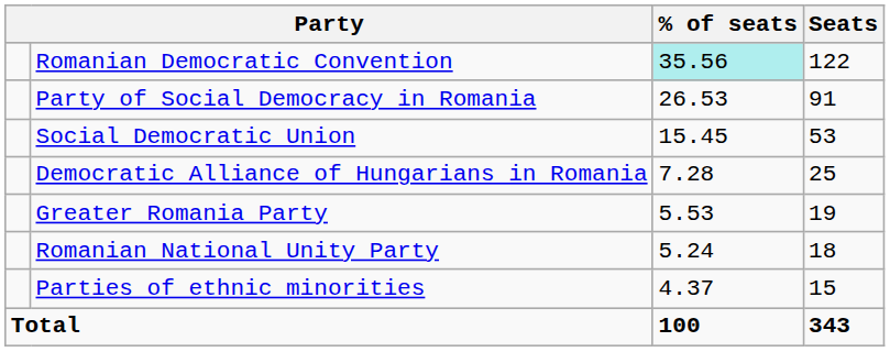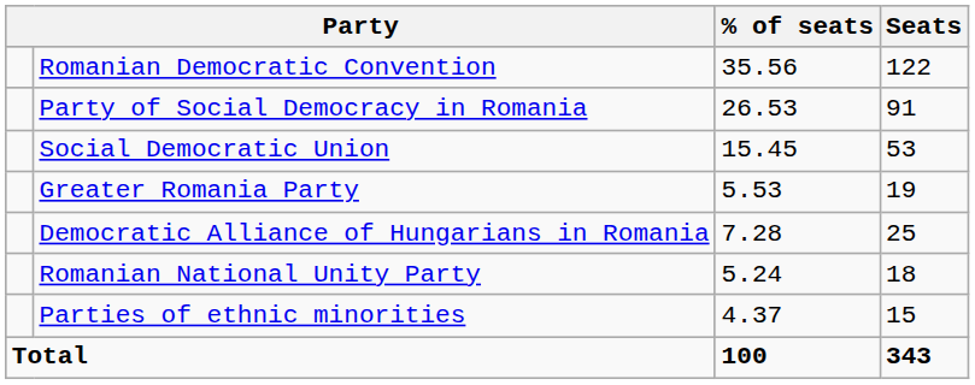 <table class="wikitable">
 <tr>
 <th colspan=2>Party</th>
 <th>% of seats</th>
 <th>Seats</th>
 </tr>
 <tr>
 <td> </td>
 <td><a href='#'>Romanian Democratic Convention</a></td>
-<td style="background: paleturquoise;">35.56</td>
+<td>35.56</td>
 <td>122</td>
 </tr>
 <tr>
 <td> </td>
 <td><a href='#'>Party of Social Democracy in Romania</a></td>
 <td>26.53</td>
 <td>91</td>
 </tr>
 <tr>
 <td> </td>
 <td><a href='#'>Social Democratic Union</a></td>
 <td>15.45</td>
 <td>53</td>
 </tr>
 <tr>
 <td> </td>
+<td><a href='#'>Greater Romania Party</a></td>
+<td>5.53</td>
+<td>19</td>
+</tr>
+<tr>
+<td> </td>
 <td><a href='#'>Democratic Alliance of Hungarians in Romania</a></td>
 <td>7.28</td>
 <td>25</td>
-</tr>
-<tr>
-<td> </td>
-<td><a href='#'>Greater Romania Party</a></td>
-<td>5.53</td>
-<td>19</td>
 </tr>
 <tr>
 <td> </td>
 <td><a href='#'>Romanian National Unity Party</a></td>
 <td>5.24</td>
 <td>18</td>
 </tr>
 <tr>
 <td> </td>
 <td><a href='#'>Parties of ethnic minorities</a></td>
 <td>4.37</td>
 <td>15</td>
 </tr>
 <tr>
 <td colspan=2><strong>Total</strong></td>
 <td><strong>100</strong></td>
 <td><strong>343</strong></td>
 </tr>
 </table>
